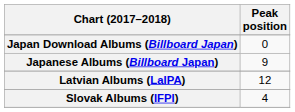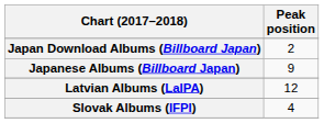 <table class="wikitable sortable plainrowheaders" style="text-align:center">
 <tr>
 <th scope="col">Chart (2017–2018)</th>
 <th scope="col">Peak<br>position</th>
 </tr>
 <tr>
 </tr>
 <tr>
 </tr>
 <tr>
 </tr>
 <tr>
 </tr>
 <tr>
 </tr>
 <tr>
 </tr>
 <tr>
 </tr>
 <tr>
 </tr>
 <tr>
 </tr>
 <tr>
 </tr>
 <tr>
 </tr>
 <tr>
 </tr>
 <tr>
 </tr>
 <tr>
 <th scope="row">Japan Download Albums (<em><a href='#'>Billboard Japan</a></em>)</th>
-<td>0</td>
+<td>2</td>
 </tr>
 <tr>
 <th scope="row">Japanese Albums (<a href='#'><em>Billboard</em> Japan</a>)</th>
 <td>9</td>
 </tr>
 <tr>
 </tr>
 <tr>
 <th scope="row">Latvian Albums (<a href='#'>LaIPA</a>)</th>
 <td>12</td>
 </tr>
 <tr>
 </tr>
 <tr>
 </tr>
 <tr>
 </tr>
 <tr>
 </tr>
 <tr>
 </tr>
 <tr>
 <th scope="row">Slovak Albums (<a href='#'>IFPI</a>)</th>
 <td>4</td>
 </tr>
 <tr>
 </tr>
 <tr>
 </tr>
 <tr>
 </tr>
 <tr>
 </tr>
 <tr>
 </tr>
 <tr>
 </tr>
 </table>
